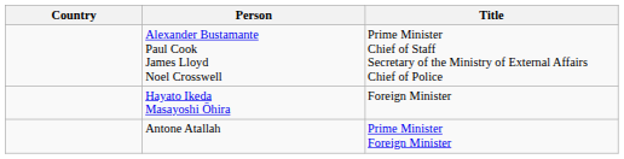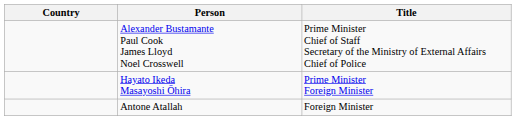 <table class="wikitable">
 <tr style="vertical-align: top;">
 <th width="170">Country</th>
 <th width="280">Person</th>
 <th width="320">Title</th>
 </tr>
 <tr style="vertical-align: top;">
 <td></td>
 <td><a href='#'>Alexander Bustamante</a><br>Paul Cook<br>James Lloyd<br>Noel Crosswell</td>
 <td>Prime Minister<br>Chief of Staff<br>Secretary of the Ministry of External Affairs<br>Chief of Police</td>
 </tr>
 <tr style="vertical-align: top;">
 <td></td>
 <td><a href='#'>Hayato Ikeda</a><br><a href='#'>Masayoshi Ōhira</a></td>
-<td>Foreign Minister</td>
+<td><a href='#'>Prime Minister</a><br><a href='#'>Foreign Minister</a></td>
 </tr>
 <tr style="vertical-align: top;">
 <td></td>
 <td>Antone Atallah</td>
-<td><a href='#'>Prime Minister</a><br><a href='#'>Foreign Minister</a></td>
+<td>Foreign Minister</td>
 </tr>
 </table>
